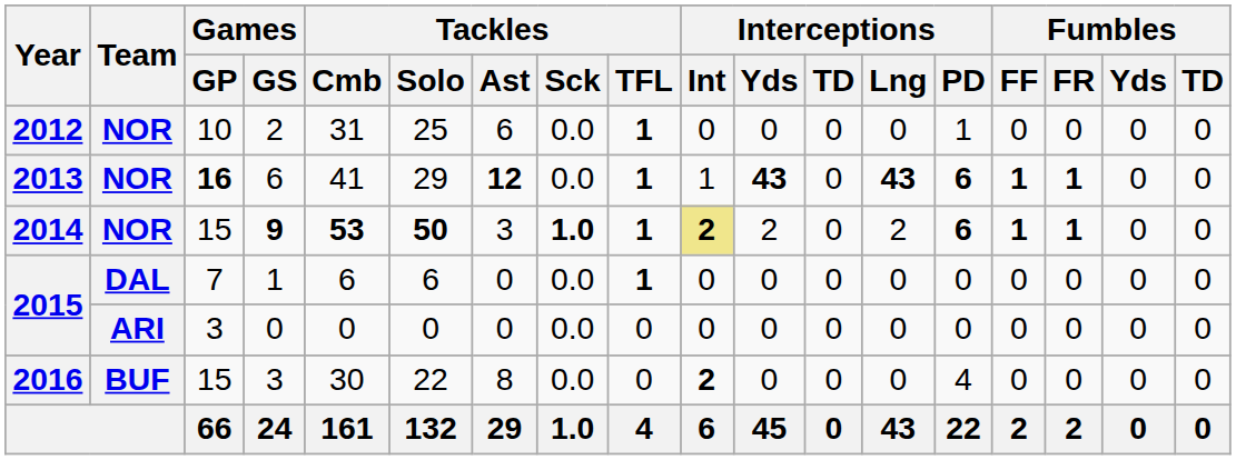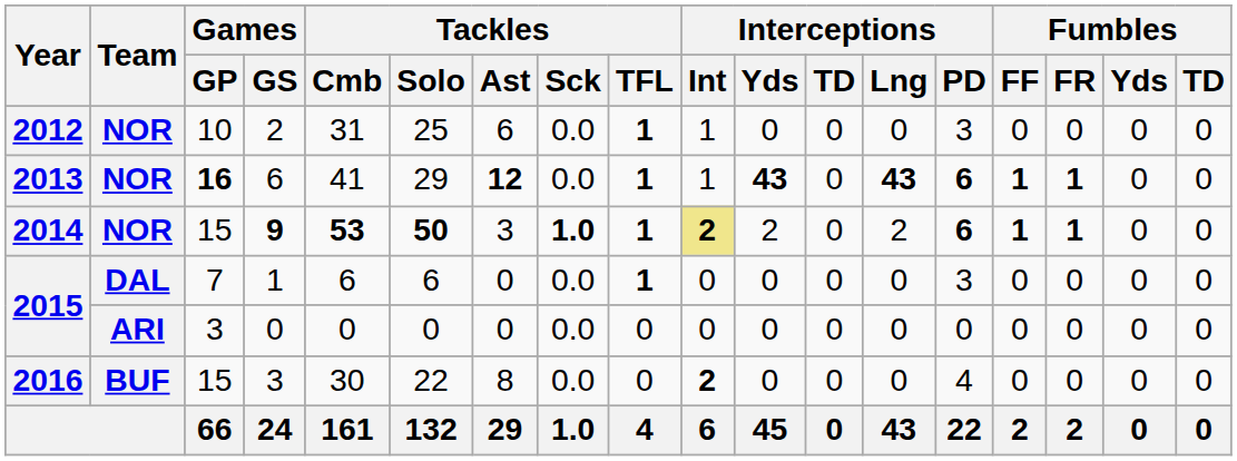 <table class="wikitable" style="text-align:center">
 <tr>
 <th rowspan="2">Year</th>
 <th rowspan="2">Team</th>
 <th colspan="2">Games</th>
 <th colspan="5">Tackles</th>
 <th colspan="5">Interceptions</th>
 <th colspan="4">Fumbles</th>
 </tr>
 <tr>
 <th>GP</th>
 <th>GS</th>
 <th>Cmb</th>
 <th>Solo</th>
 <th>Ast</th>
 <th>Sck</th>
 <th>TFL</th>
 <th>Int</th>
 <th>Yds</th>
 <th>TD</th>
 <th>Lng</th>
 <th>PD</th>
 <th>FF</th>
 <th>FR</th>
 <th>Yds</th>
 <th>TD</th>
 </tr>
 <tr>
 <th><a href='#'>2012</a></th>
 <th><a href='#'>NOR</a></th>
 <td>10</td>
 <td>2</td>
 <td>31</td>
 <td>25</td>
 <td>6</td>
 <td>0.0</td>
 <td><strong>1</strong></td>
+<td>1</td>
 <td>0</td>
 <td>0</td>
 <td>0</td>
-<td>0</td>
-<td>1</td>
+<td>3</td>
 <td>0</td>
 <td>0</td>
 <td>0</td>
 <td>0</td>
 </tr>
 <tr>
 <th><a href='#'>2013</a></th>
 <th><a href='#'>NOR</a></th>
 <td><strong>16</strong></td>
 <td>6</td>
 <td>41</td>
 <td>29</td>
 <td><strong>12</strong></td>
 <td>0.0</td>
 <td><strong>1</strong></td>
 <td>1</td>
 <td><strong>43</strong></td>
 <td>0</td>
 <td><strong>43</strong></td>
 <td><strong>6</strong></td>
 <td><strong>1</strong></td>
 <td><strong>1</strong></td>
 <td>0</td>
 <td>0</td>
 </tr>
 <tr>
 <th><a href='#'>2014</a></th>
 <th><a href='#'>NOR</a></th>
 <td>15</td>
 <td><strong>9</strong></td>
 <td><strong>53</strong></td>
 <td><strong>50</strong></td>
 <td>3</td>
 <td><strong>1.0</strong></td>
 <td><strong>1</strong></td>
 <td style="background: khaki;"><strong>2</strong></td>
 <td>2</td>
 <td>0</td>
 <td>2</td>
 <td><strong>6</strong></td>
 <td><strong>1</strong></td>
 <td><strong>1</strong></td>
 <td>0</td>
 <td>0</td>
 </tr>
 <tr>
 <th rowspan="2"><a href='#'>2015</a></th>
 <th><a href='#'>DAL</a></th>
 <td>7</td>
 <td>1</td>
 <td>6</td>
 <td>6</td>
 <td>0</td>
 <td>0.0</td>
 <td><strong>1</strong></td>
 <td>0</td>
 <td>0</td>
 <td>0</td>
 <td>0</td>
-<td>0</td>
+<td>3</td>
 <td>0</td>
 <td>0</td>
 <td>0</td>
 <td>0</td>
 </tr>
 <tr>
 <th><a href='#'>ARI</a></th>
 <td>3</td>
 <td>0</td>
 <td>0</td>
 <td>0</td>
 <td>0</td>
 <td>0.0</td>
 <td>0</td>
 <td>0</td>
 <td>0</td>
 <td>0</td>
 <td>0</td>
 <td>0</td>
 <td>0</td>
 <td>0</td>
 <td>0</td>
 <td>0</td>
 </tr>
 <tr>
 <th><a href='#'>2016</a></th>
 <th><a href='#'>BUF</a></th>
 <td>15</td>
 <td>3</td>
 <td>30</td>
 <td>22</td>
 <td>8</td>
 <td>0.0</td>
 <td>0</td>
 <td><strong>2</strong></td>
 <td>0</td>
 <td>0</td>
 <td>0</td>
 <td>4</td>
 <td>0</td>
 <td>0</td>
 <td>0</td>
 <td>0</td>
 </tr>
 <tr>
 <th colspan="2"></th>
 <th>66</th>
 <th>24</th>
 <th>161</th>
 <th>132</th>
 <th>29</th>
 <th>1.0</th>
 <th>4</th>
 <th>6</th>
 <th>45</th>
 <th>0</th>
 <th>43</th>
 <th>22</th>
 <th>2</th>
 <th>2</th>
 <th>0</th>
 <th>0</th>
 </tr>
 </table>
